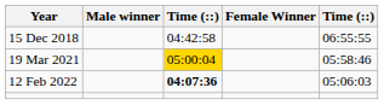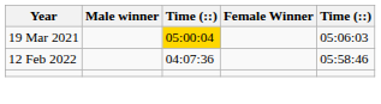 <table class="wikitable sortable">
 <tr>
 <th>Year</th>
 <th>Male winner</th>
 <th>Time (::)</th>
 <th>Female Winner</th>
 <th>Time (::)</th>
 </tr>
 <tr>
-<td>15 Dec 2018</td>
-<td></td>
-<td>04:42:58</td>
-<td></td>
-<td>06:55:55</td>
-</tr>
-<tr>
 <td>19 Mar 2021</td>
 <td></td>
 <td style="background: gold;">05:00:04</td>
 <td></td>
-<td>05:58:46</td>
+<td>05:06:03</td>
 </tr>
 <tr>
 <td>12 Feb 2022</td>
 <td></td>
-<td><strong>04:07:36</strong></td>
+<td>04:07:36</td>
 <td></td>
-<td>05:06:03</td>
+<td>05:58:46</td>
 </tr>
 <tr>
 <td></td>
 <td></td>
 <td></td>
 <td></td>
 <td></td>
 </tr>
 </table>
